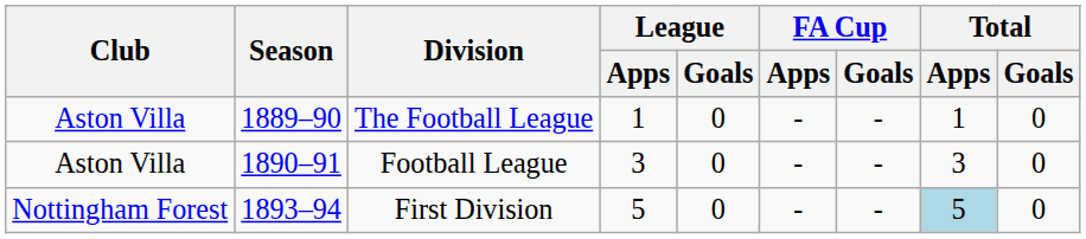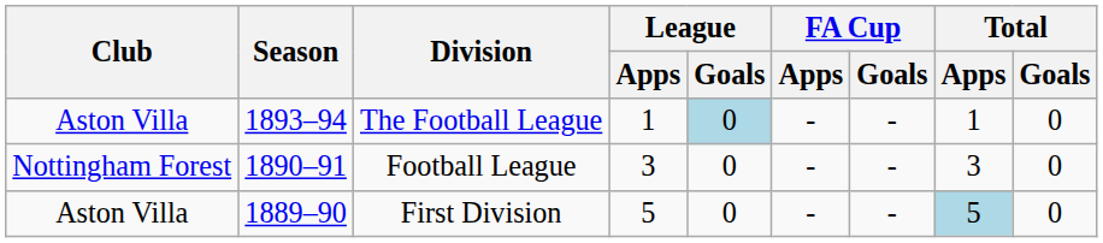 <table class="wikitable" style="text-align:center;">
 <tr>
 <th rowspan="2">Club</th>
 <th rowspan="2">Season</th>
 <th rowspan="2">Division</th>
 <th colspan="2">League</th>
 <th colspan="2"><a href='#'>FA Cup</a></th>
 <th colspan="2">Total</th>
 </tr>
 <tr>
 <th>Apps</th>
 <th>Goals</th>
 <th>Apps</th>
 <th>Goals</th>
 <th>Apps</th>
 <th>Goals</th>
 </tr>
 <tr>
 <td><a href='#'>Aston Villa</a></td>
-<td><a href='#'>1889–90</a></td>
+<td><a href='#'>1893–94</a></td>
 <td><a href='#'>The Football League</a></td>
 <td>1</td>
-<td>0</td>
+<td style="background: lightblue;">0</td>
 <td>-</td>
 <td>-</td>
 <td>1</td>
 <td>0</td>
 </tr>
 <tr>
-<td>Aston Villa</td>
+<td><a href='#'>Nottingham Forest</a></td>
 <td><a href='#'>1890–91</a></td>
 <td>Football League</td>
 <td>3</td>
 <td>0</td>
 <td>-</td>
 <td>-</td>
 <td>3</td>
 <td>0</td>
 </tr>
 <tr>
-<td><a href='#'>Nottingham Forest</a></td>
-<td><a href='#'>1893–94</a></td>
+<td>Aston Villa</td>
+<td><a href='#'>1889–90</a></td>
 <td>First Division</td>
 <td>5</td>
 <td>0</td>
 <td>-</td>
 <td>-</td>
 <td style="background: lightblue;">5</td>
 <td>0</td>
 </tr>
 </table>
